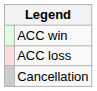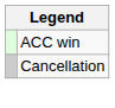 <table class="wikitable" style="font-size:90%">
 <tr>
 <th colspan="2">Legend</th>
 </tr>
 <tr>
 <td style="background:#DDFFDD;"></td>
 <td>ACC win</td>
 </tr>
 <tr>
-<td style="background:#FFDDDD;"></td>
-<td>ACC loss</td>
-</tr>
-<tr>
 <td style="background:#CCCCCC;"> </td>
 <td>Cancellation</td>
 </tr>
 </table>
